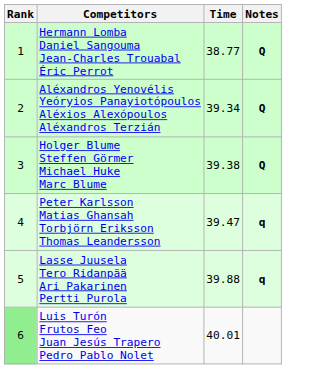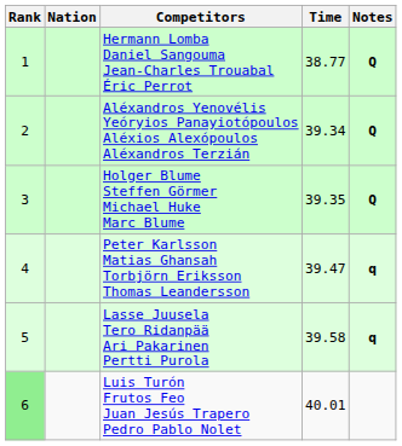 <table class="wikitable sortable" style="text-align:center">
 <tr>
 <th>Rank</th>
+<th>Nation</th>
 <th>Competitors</th>
 <th>Time</th>
 <th>Notes</th>
 </tr>
 <tr bgcolor=ccffcc>
 <td>1</td>
+<td align=left></td>
 <td align=left><a href='#'>Hermann Lomba</a><br><a href='#'>Daniel Sangouma</a><br><a href='#'>Jean-Charles Trouabal</a><br><a href='#'>Éric Perrot</a></td>
 <td>38.77</td>
 <td><strong>Q</strong></td>
 </tr>
 <tr bgcolor=ccffcc>
 <td>2</td>
+<td align=left></td>
 <td align=left><a href='#'>Aléxandros Yenovélis</a><br><a href='#'>Yeóryios Panayiotópoulos</a><br><a href='#'>Aléxios Alexópoulos</a><br><a href='#'>Aléxandros Terzián</a></td>
 <td>39.34</td>
 <td><strong>Q</strong></td>
 </tr>
 <tr bgcolor=ccffcc>
 <td>3</td>
+<td align=left></td>
 <td align=left><a href='#'>Holger Blume</a><br><a href='#'>Steffen Görmer</a><br><a href='#'>Michael Huke</a><br><a href='#'>Marc Blume</a></td>
-<td>39.38</td>
+<td>39.35</td>
 <td><strong>Q</strong></td>
 </tr>
 <tr bgcolor=ddffdd>
 <td>4</td>
+<td align=left></td>
 <td align=left><a href='#'>Peter Karlsson</a><br><a href='#'>Matias Ghansah</a><br><a href='#'>Torbjörn Eriksson</a><br><a href='#'>Thomas Leandersson</a></td>
 <td>39.47</td>
 <td><strong>q</strong></td>
 </tr>
 <tr bgcolor=ddffdd>
 <td>5</td>
+<td align=left></td>
 <td align=left><a href='#'>Lasse Juusela</a><br><a href='#'>Tero Ridanpää</a><br><a href='#'>Ari Pakarinen</a><br><a href='#'>Pertti Purola</a></td>
-<td>39.88</td>
+<td>39.58</td>
 <td><strong>q</strong></td>
 </tr>
 <tr>
 <td style="background: lightgreen;">6</td>
+<td align=left></td>
 <td align=left><a href='#'>Luis Turón</a><br><a href='#'>Frutos Feo</a><br><a href='#'>Juan Jesús Trapero</a><br><a href='#'>Pedro Pablo Nolet</a></td>
 <td>40.01</td>
 <td></td>
 </tr>
 </table>
